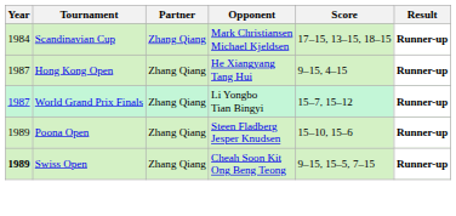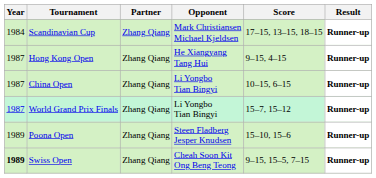 <table class="sortable wikitable" style="font-size: 90%;">
 <tr>
 <th>Year</th>
 <th>Tournament</th>
 <th>Partner</th>
 <th>Opponent</th>
 <th>Score</th>
 <th>Result</th>
 </tr>
 <tr style="background:#D4F1C5">
 <td align="center">1984</td>
 <td align="left"><a href='#'>Scandinavian Cup</a></td>
 <td align="left"> <a href='#'>Zhang Qiang</a></td>
 <td align="left"> <a href='#'>Mark Christiansen</a> <br>  <a href='#'>Michael Kjeldsen</a></td>
 <td align="left">17–15, 13–15, 18–15</td>
 <td style="text-align:left; background:white"> <strong>Runner-up</strong></td>
 </tr>
 <tr style="background:#D4F1C5">
 <td align="center">1987</td>
 <td align="left"><a href='#'>Hong Kong Open</a></td>
 <td align="left"> Zhang Qiang</td>
 <td align="left"> <a href='#'>He Xiangyang</a> <br>  <a href='#'>Tang Hui</a></td>
 <td align="left">9–15, 4–15</td>
+<td style="text-align:left; background:white"> <strong>Runner-up</strong></td>
+</tr>
+<tr style="background:#D4F1C5">
+<td align="center">1987</td>
+<td align="left"><a href='#'>China Open</a></td>
+<td align="left"> Zhang Qiang</td>
+<td align="left"> <a href='#'>Li Yongbo</a> <br>  <a href='#'>Tian Bingyi</a></td>
+<td align="left">10–15, 6–15</td>
 <td style="text-align:left; background:white"> <strong>Runner-up</strong></td>
 </tr>
 <tr style="background:#C3F6D7">
 <td align="center"><a href='#'>1987</a></td>
 <td align="left"><a href='#'>World Grand Prix Finals</a></td>
 <td align="left"> Zhang Qiang</td>
 <td align="left"> Li Yongbo<br> Tian Bingyi</td>
 <td align="left">15–7, 15–12</td>
 <td style="text-align:left; background:white"> <strong>Runner-up</strong></td>
 </tr>
 <tr style="background:#D4F1C5">
 <td align="center">1989</td>
 <td align="left"><a href='#'>Poona Open</a></td>
 <td align="left"> Zhang Qiang</td>
 <td align="left"> <a href='#'>Steen Fladberg</a> <br>  <a href='#'>Jesper Knudsen</a></td>
 <td align="left">15–10, 15–6</td>
 <td style="text-align:left; background:white"> <strong>Runner-up</strong></td>
 </tr>
 <tr style="background:#D4F1C5">
 <td align="center"><strong>1989</strong></td>
 <td align="left"><a href='#'>Swiss Open</a></td>
 <td align="left"> Zhang Qiang</td>
 <td align="left"> <a href='#'>Cheah Soon Kit</a> <br>  <a href='#'>Ong Beng Teong</a></td>
 <td align="left">9–15, 15–5, 7–15</td>
 <td style="text-align:left; background:white"> <strong>Runner-up</strong></td>
 </tr>
 </table>
